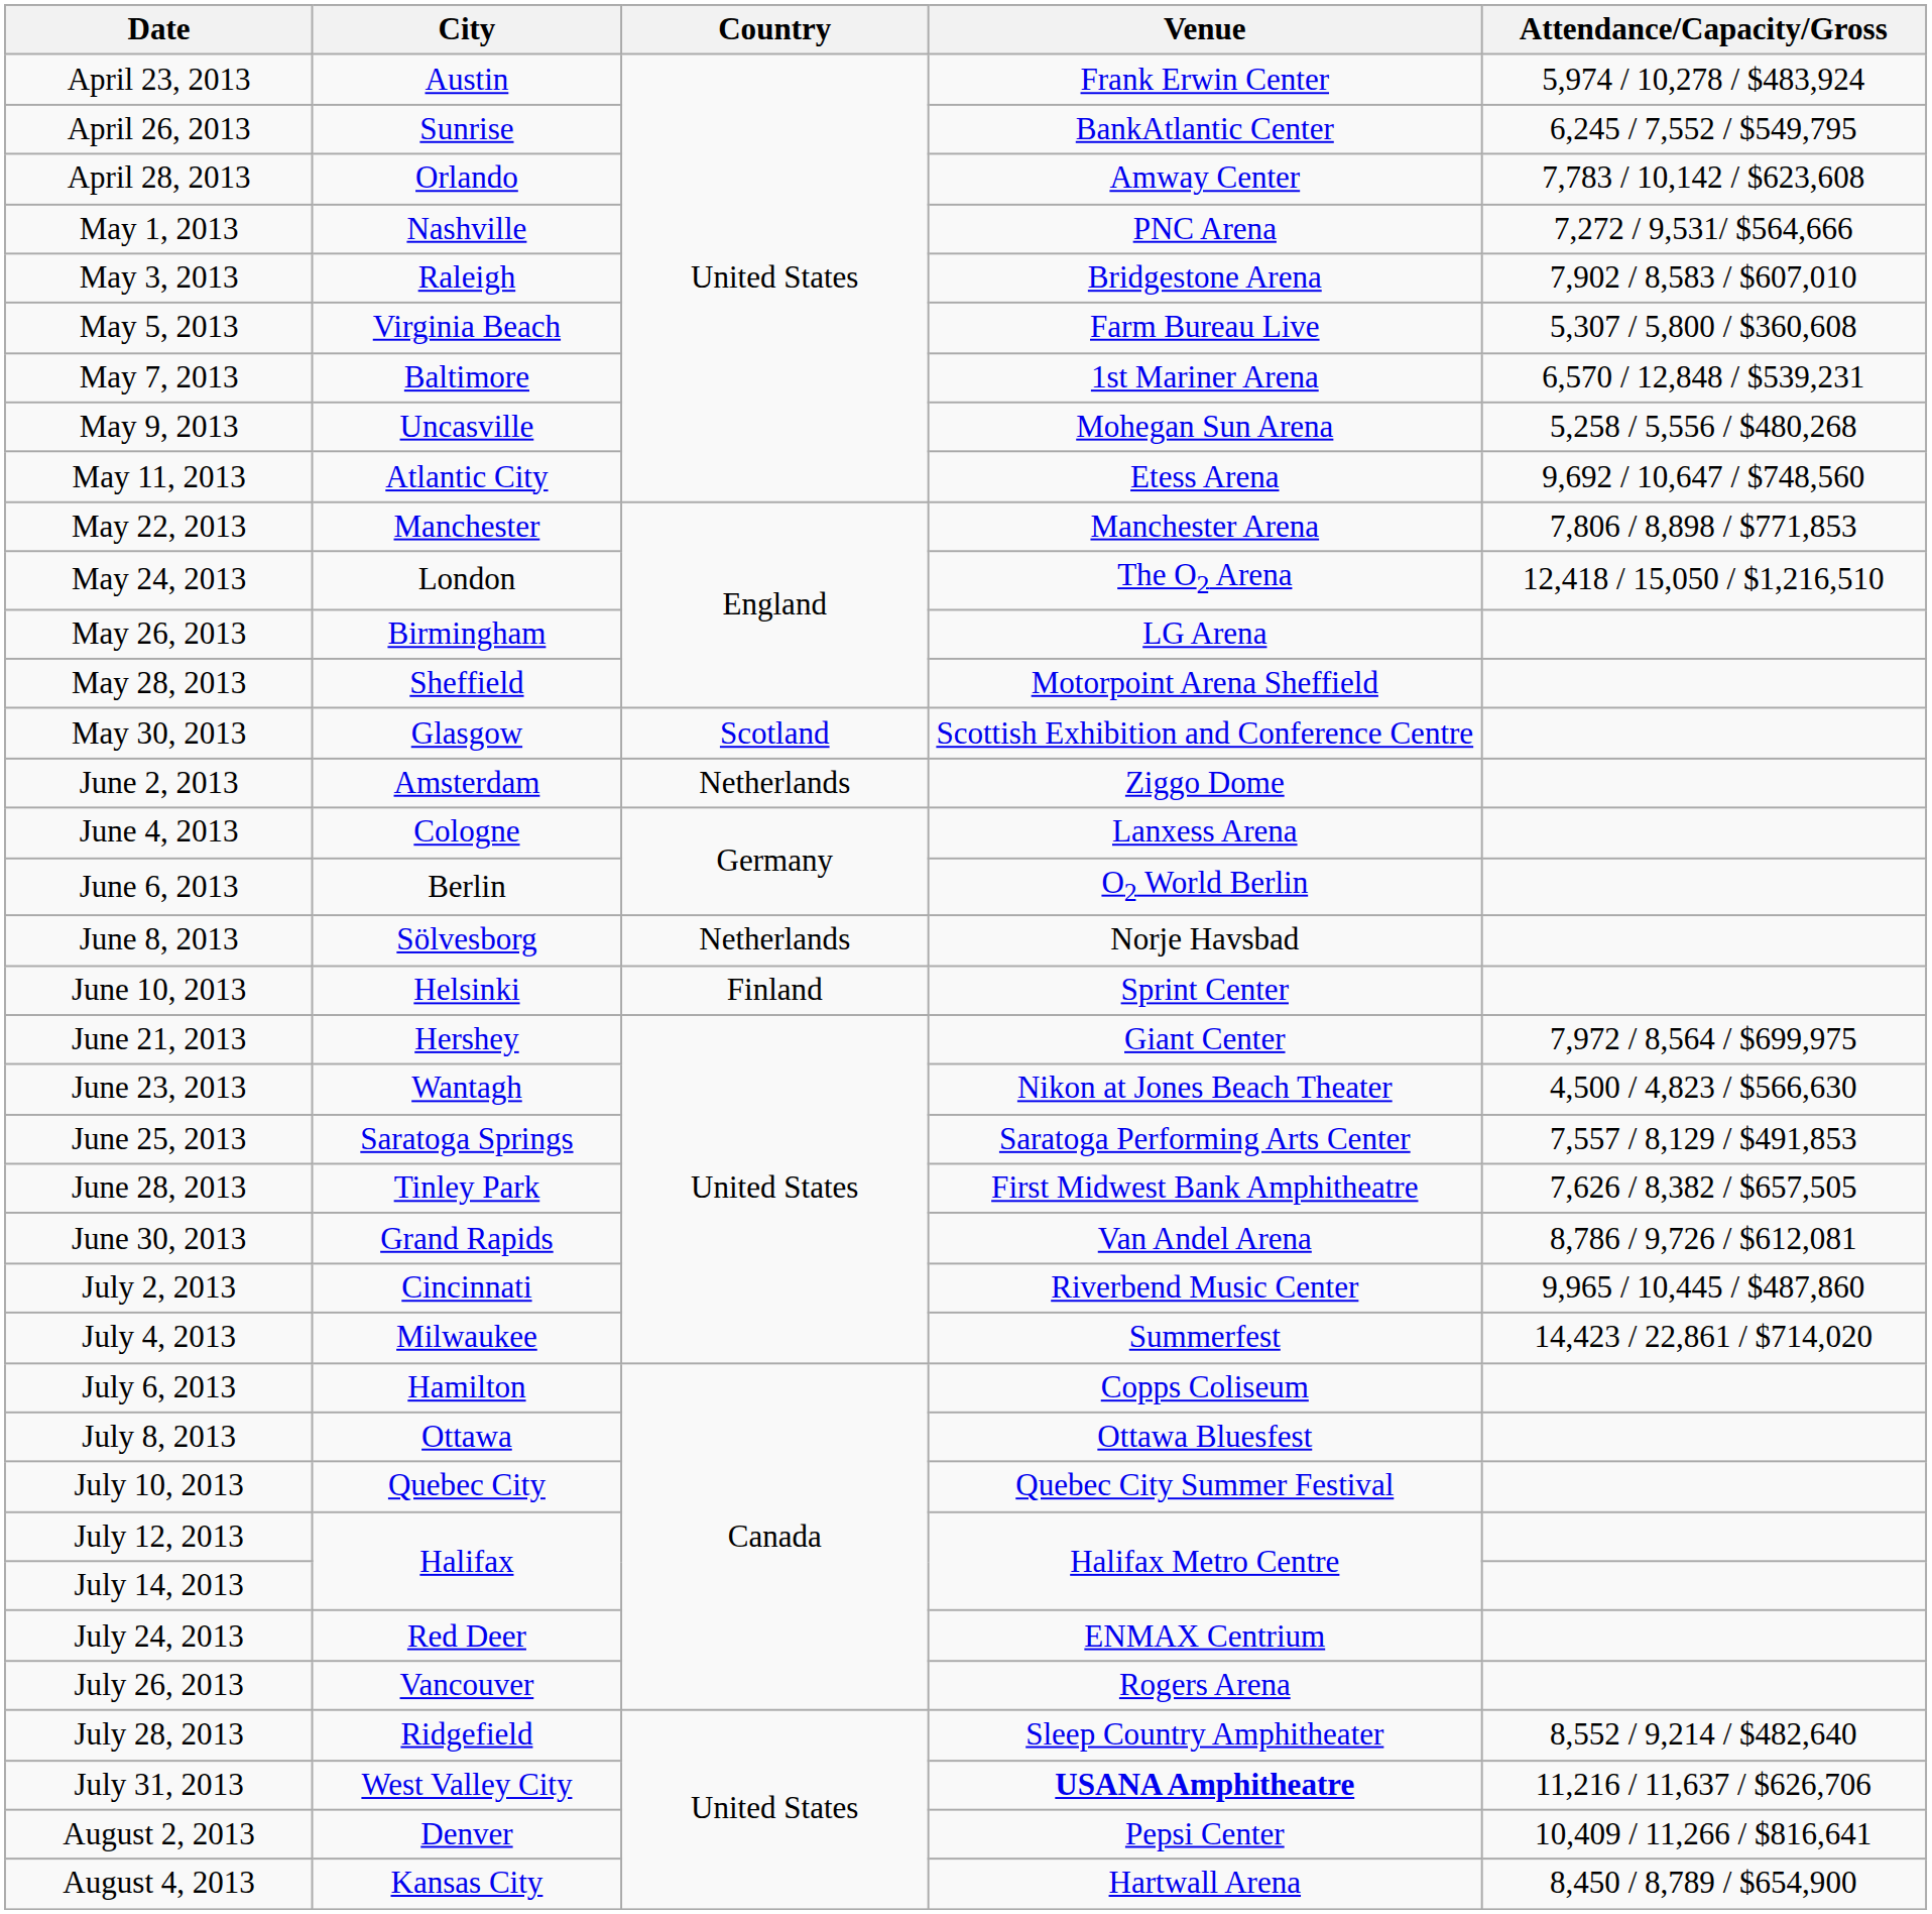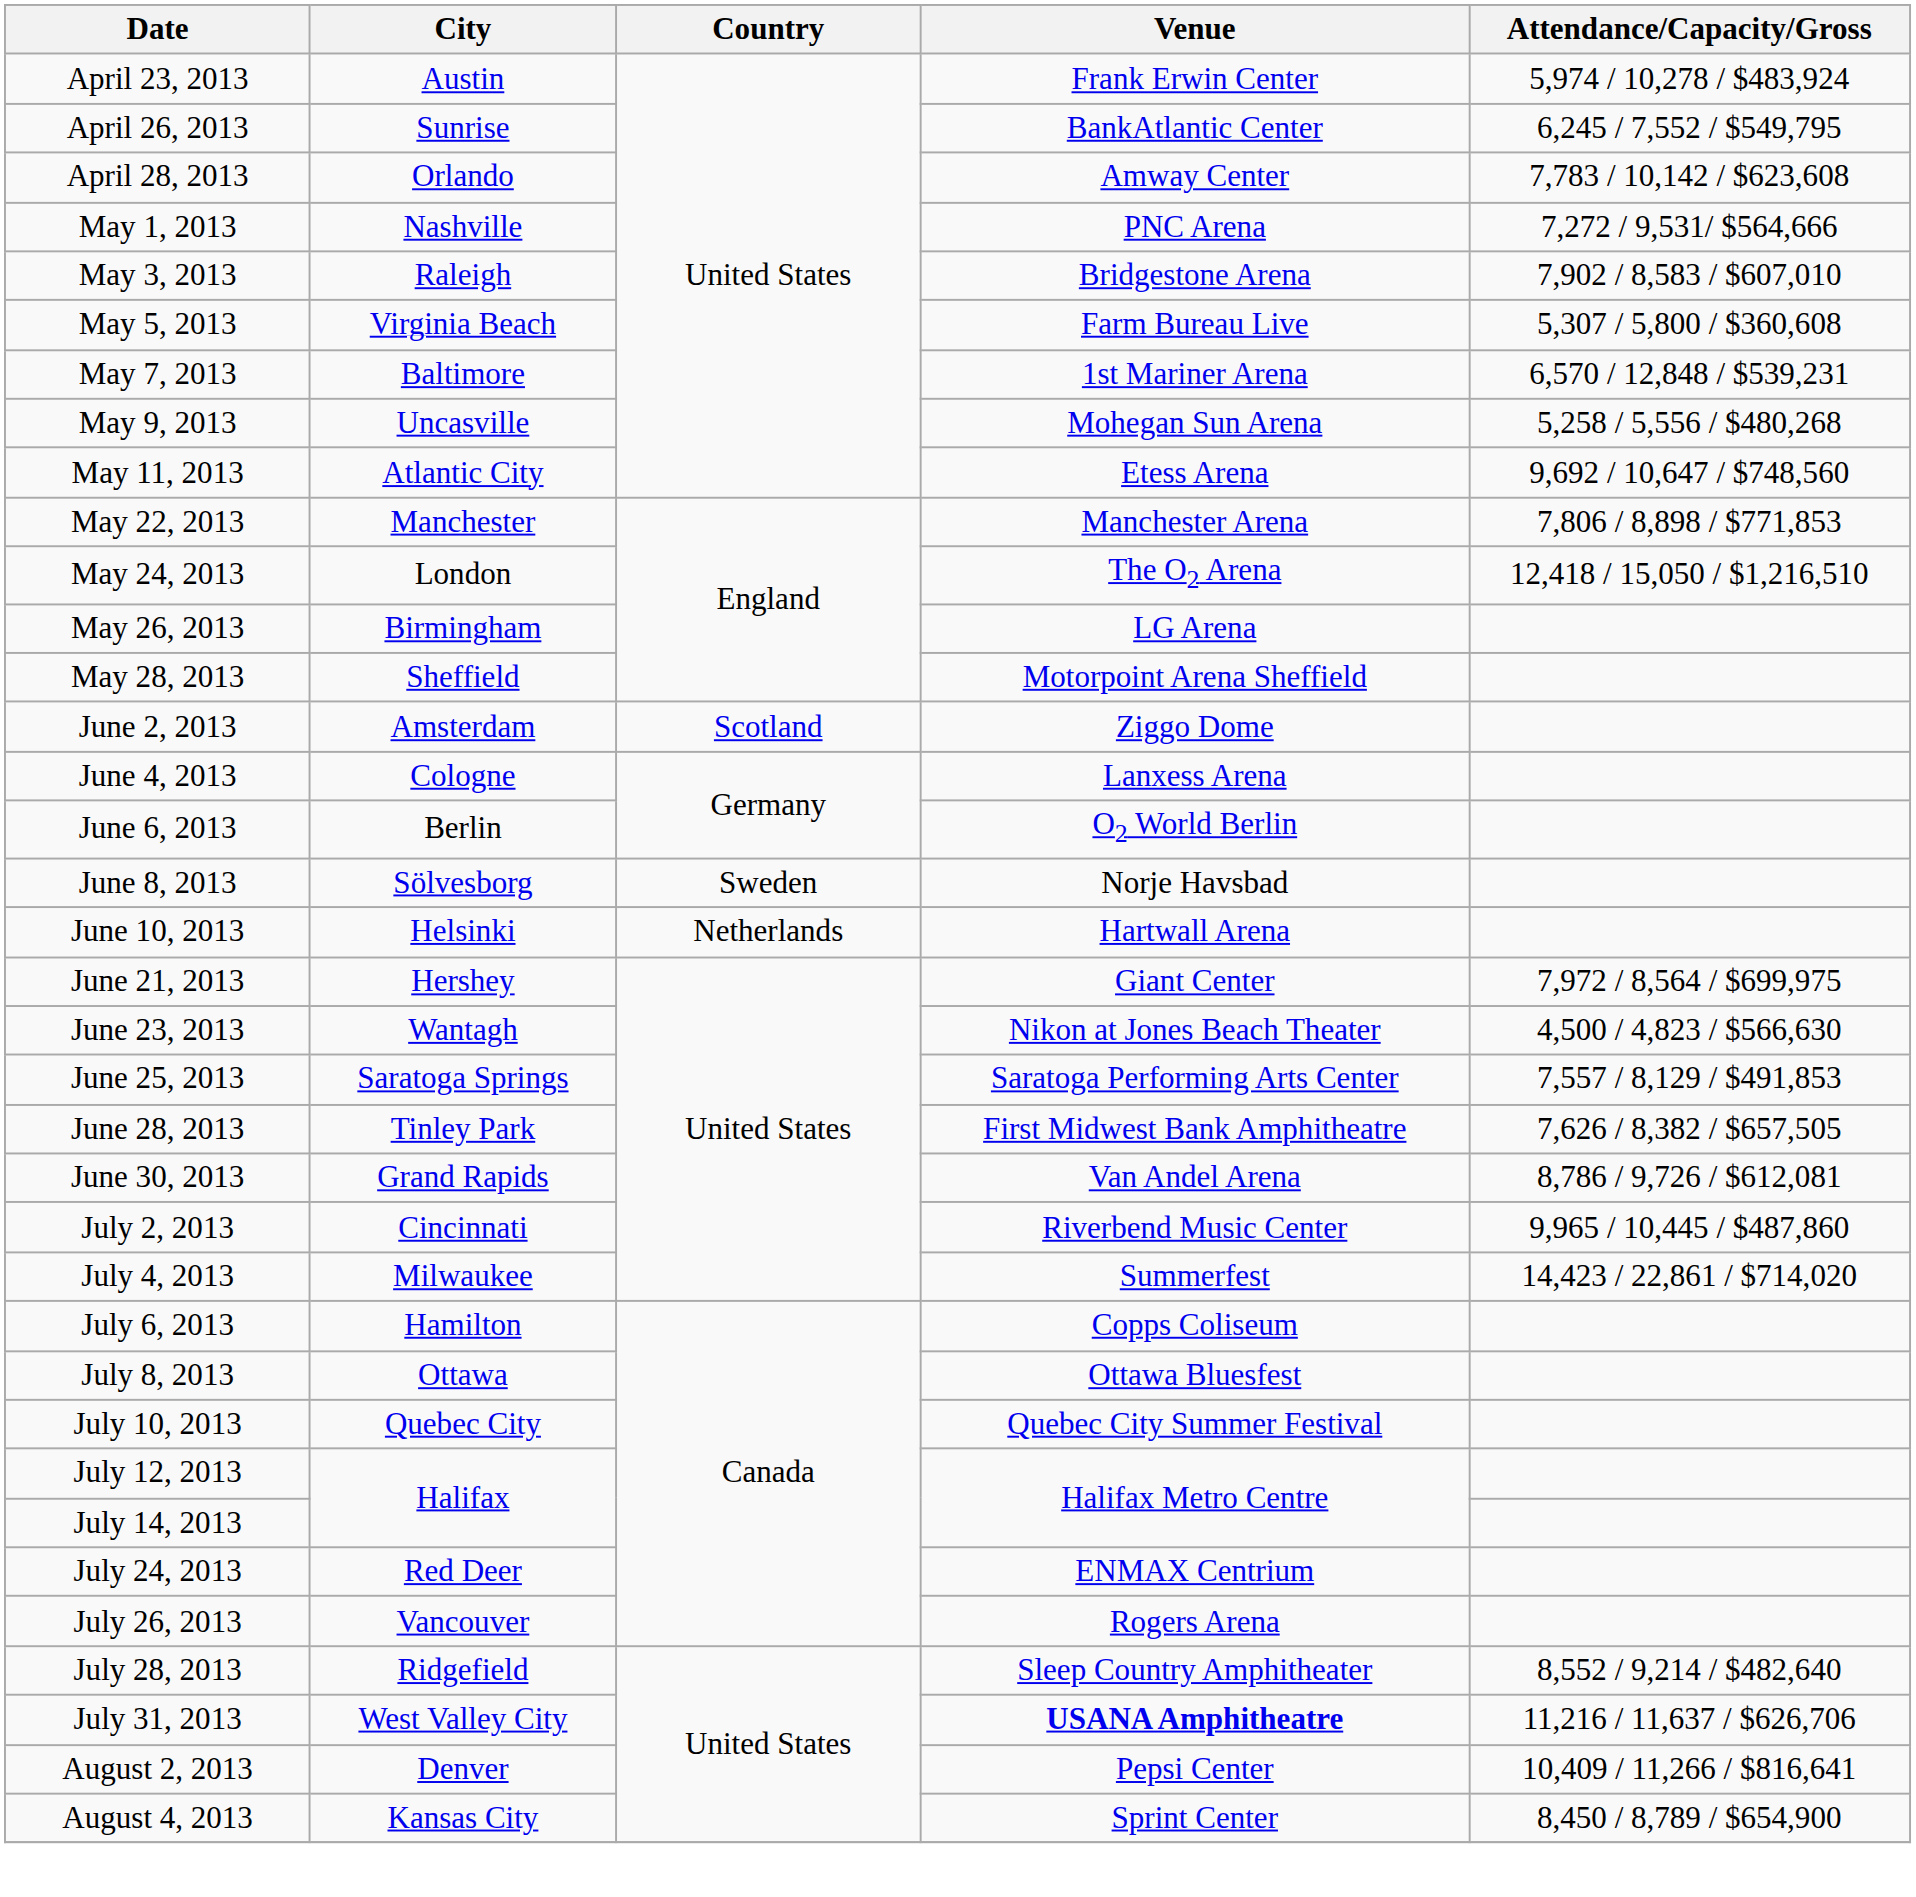 <table class="wikitable" style="text-align:center;">
 <tr>
 <th width="150">Date</th>
 <th width="150">City</th>
 <th width="150">Country</th>
 <th width="275">Venue</th>
 <th width="220">Attendance/Capacity/Gross</th>
 </tr>
 <tr>
 <td>April 23, 2013</td>
 <td><a href='#'>Austin</a></td>
 <td rowspan="9">United States</td>
 <td><a href='#'>Frank Erwin Center</a></td>
 <td>5,974 / 10,278 / $483,924</td>
 </tr>
 <tr>
 <td>April 26, 2013</td>
 <td><a href='#'>Sunrise</a></td>
 <td><a href='#'>BankAtlantic Center</a></td>
 <td>6,245 / 7,552 / $549,795</td>
 </tr>
 <tr>
 <td>April 28, 2013</td>
 <td><a href='#'>Orlando</a></td>
 <td><a href='#'>Amway Center</a></td>
 <td>7,783 / 10,142 / $623,608</td>
 </tr>
 <tr>
 <td>May 1, 2013</td>
 <td><a href='#'>Nashville</a></td>
 <td><a href='#'>PNC Arena</a></td>
 <td>7,272 / 9,531/ $564,666</td>
 </tr>
 <tr>
 <td>May 3, 2013</td>
 <td><a href='#'>Raleigh</a></td>
 <td><a href='#'>Bridgestone Arena</a></td>
 <td>7,902 / 8,583 / $607,010</td>
 </tr>
 <tr>
 <td>May 5, 2013</td>
 <td><a href='#'>Virginia Beach</a></td>
 <td><a href='#'>Farm Bureau Live</a></td>
 <td>5,307 / 5,800 / $360,608</td>
 </tr>
 <tr>
 <td>May 7, 2013</td>
 <td><a href='#'>Baltimore</a></td>
 <td><a href='#'>1st Mariner Arena</a></td>
 <td>6,570 / 12,848 / $539,231</td>
 </tr>
 <tr>
 <td>May 9, 2013</td>
 <td><a href='#'>Uncasville</a></td>
 <td><a href='#'>Mohegan Sun Arena</a></td>
 <td>5,258 / 5,556 / $480,268</td>
 </tr>
 <tr>
 <td>May 11, 2013</td>
 <td><a href='#'>Atlantic City</a></td>
 <td><a href='#'>Etess Arena</a></td>
 <td>9,692 / 10,647 / $748,560</td>
 </tr>
 <tr>
 <td>May 22, 2013</td>
 <td><a href='#'>Manchester</a></td>
 <td rowspan="4">England</td>
 <td><a href='#'>Manchester Arena</a></td>
 <td>7,806 / 8,898 / $771,853</td>
 </tr>
 <tr>
 <td>May 24, 2013</td>
 <td>London</td>
 <td><a href='#'>The O<sub>2</sub> Arena</a></td>
 <td>12,418 / 15,050 / $1,216,510</td>
 </tr>
 <tr>
 <td>May 26, 2013</td>
 <td><a href='#'>Birmingham</a></td>
 <td><a href='#'>LG Arena</a></td>
 <td></td>
 </tr>
 <tr>
 <td>May 28, 2013</td>
 <td><a href='#'>Sheffield</a></td>
 <td><a href='#'>Motorpoint Arena Sheffield</a></td>
 <td></td>
 </tr>
 <tr>
-<td>May 30, 2013</td>
-<td><a href='#'>Glasgow</a></td>
-<td><a href='#'>Scotland</a></td>
-<td><a href='#'>Scottish Exhibition and Conference Centre</a></td>
-<td></td>
-</tr>
-<tr>
 <td>June 2, 2013</td>
 <td><a href='#'>Amsterdam</a></td>
-<td>Netherlands</td>
+<td><a href='#'>Scotland</a></td>
 <td><a href='#'>Ziggo Dome</a></td>
 <td></td>
 </tr>
 <tr>
 <td>June 4, 2013</td>
 <td><a href='#'>Cologne</a></td>
 <td rowspan="2">Germany</td>
 <td><a href='#'>Lanxess Arena</a></td>
 <td></td>
 </tr>
 <tr>
 <td>June 6, 2013</td>
 <td>Berlin</td>
 <td><a href='#'>O<sub>2</sub> World Berlin</a></td>
 <td></td>
 </tr>
 <tr>
 <td>June 8, 2013</td>
 <td><a href='#'>Sölvesborg</a></td>
-<td>Netherlands</td>
+<td>Sweden</td>
 <td>Norje Havsbad</td>
 <td></td>
 </tr>
 <tr>
 <td>June 10, 2013</td>
 <td><a href='#'>Helsinki</a></td>
-<td>Finland</td>
-<td><a href='#'>Sprint Center</a></td>
+<td>Netherlands</td>
+<td><a href='#'>Hartwall Arena</a></td>
 <td></td>
 </tr>
 <tr>
 <td>June 21, 2013</td>
 <td><a href='#'>Hershey</a></td>
 <td rowspan="7">United States</td>
 <td><a href='#'>Giant Center</a></td>
 <td>7,972 / 8,564 / $699,975</td>
 </tr>
 <tr>
 <td>June 23, 2013</td>
 <td><a href='#'>Wantagh</a></td>
 <td><a href='#'>Nikon at Jones Beach Theater</a></td>
 <td>4,500 / 4,823 / $566,630</td>
 </tr>
 <tr>
 <td>June 25, 2013</td>
 <td><a href='#'>Saratoga Springs</a></td>
 <td><a href='#'>Saratoga Performing Arts Center</a></td>
 <td>7,557 / 8,129 / $491,853</td>
 </tr>
 <tr>
 <td>June 28, 2013</td>
 <td><a href='#'>Tinley Park</a></td>
 <td><a href='#'>First Midwest Bank Amphitheatre</a></td>
 <td>7,626 / 8,382 / $657,505</td>
 </tr>
 <tr>
 <td>June 30, 2013</td>
 <td><a href='#'>Grand Rapids</a></td>
 <td><a href='#'>Van Andel Arena</a></td>
 <td>8,786 / 9,726 / $612,081</td>
 </tr>
 <tr>
 <td>July 2, 2013</td>
 <td><a href='#'>Cincinnati</a></td>
 <td><a href='#'>Riverbend Music Center</a></td>
 <td>9,965 / 10,445 / $487,860</td>
 </tr>
 <tr>
 <td>July 4, 2013</td>
 <td><a href='#'>Milwaukee</a></td>
 <td><a href='#'>Summerfest</a></td>
 <td>14,423 / 22,861 / $714,020</td>
 </tr>
 <tr>
 <td>July 6, 2013</td>
 <td><a href='#'>Hamilton</a></td>
 <td rowspan="7">Canada</td>
 <td><a href='#'>Copps Coliseum</a></td>
 <td></td>
 </tr>
 <tr>
 <td>July 8, 2013</td>
 <td><a href='#'>Ottawa</a></td>
 <td><a href='#'>Ottawa Bluesfest</a></td>
 <td></td>
 </tr>
 <tr>
 <td>July 10, 2013</td>
 <td><a href='#'>Quebec City</a></td>
 <td><a href='#'>Quebec City Summer Festival</a></td>
 <td></td>
 </tr>
 <tr>
 <td>July 12, 2013</td>
 <td rowspan="2"><a href='#'>Halifax</a></td>
 <td rowspan="2"><a href='#'>Halifax Metro Centre</a></td>
 <td></td>
 </tr>
 <tr>
 <td>July 14, 2013</td>
 <td></td>
 </tr>
 <tr>
 <td>July 24, 2013</td>
 <td><a href='#'>Red Deer</a></td>
 <td><a href='#'>ENMAX Centrium</a></td>
 <td></td>
 </tr>
 <tr>
 <td>July 26, 2013</td>
 <td><a href='#'>Vancouver</a></td>
 <td><a href='#'>Rogers Arena</a></td>
 <td></td>
 </tr>
 <tr>
 <td>July 28, 2013</td>
 <td><a href='#'>Ridgefield</a></td>
 <td rowspan="4">United States</td>
 <td><a href='#'>Sleep Country Amphitheater</a></td>
 <td>8,552 / 9,214 / $482,640</td>
 </tr>
 <tr>
 <td>July 31, 2013</td>
 <td><a href='#'>West Valley City</a></td>
 <td><strong><a href='#'>USANA Amphitheatre</a></strong></td>
 <td>11,216 / 11,637 / $626,706</td>
 </tr>
 <tr>
 <td>August 2, 2013</td>
 <td><a href='#'>Denver</a></td>
 <td><a href='#'>Pepsi Center</a></td>
 <td>10,409 / 11,266 / $816,641</td>
 </tr>
 <tr>
 <td>August 4, 2013</td>
 <td><a href='#'>Kansas City</a></td>
-<td><a href='#'>Hartwall Arena</a></td>
+<td><a href='#'>Sprint Center</a></td>
 <td>8,450 / 8,789 / $654,900</td>
 </tr>
 <tr>
 </tr>
 </table>
